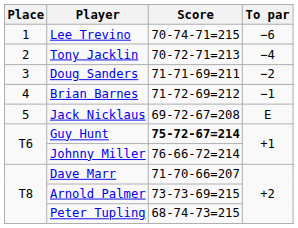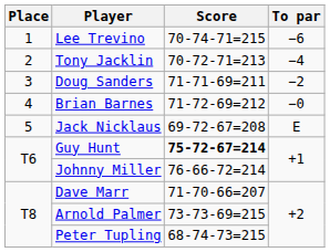 <table class="wikitable">
 <tr>
 <th>Place</th>
 <th>Player</th>
 <th>Score</th>
 <th>To par</th>
 </tr>
 <tr>
 <td align=center>1</td>
 <td> <a href='#'>Lee Trevino</a></td>
 <td align=center>70-74-71=215</td>
 <td align=center>−6</td>
 </tr>
 <tr>
 <td align=center>2</td>
 <td> <a href='#'>Tony Jacklin</a></td>
 <td align=center>70-72-71=213</td>
 <td align=center>−4</td>
 </tr>
 <tr>
 <td align=center>3</td>
 <td> <a href='#'>Doug Sanders</a></td>
 <td align=center>71-71-69=211</td>
 <td align=center>−2</td>
 </tr>
 <tr>
 <td align=center>4</td>
 <td> <a href='#'>Brian Barnes</a></td>
 <td align=center>71-72-69=212</td>
-<td align=center>−1</td>
+<td align=center>−0</td>
 </tr>
 <tr>
 <td align=center>5</td>
 <td> <a href='#'>Jack Nicklaus</a></td>
 <td align=center>69-72-67=208</td>
 <td align=center>E</td>
 </tr>
 <tr>
 <td rowspan="2" align=center>T6</td>
 <td> <a href='#'>Guy Hunt</a></td>
 <td align=center><strong>75-72-67=214</strong></td>
 <td rowspan="2" align=center>+1</td>
 </tr>
 <tr>
 <td> <a href='#'>Johnny Miller</a></td>
 <td align=center>76-66-72=214</td>
 </tr>
 <tr>
 <td rowspan="3" align=center>T8</td>
 <td> <a href='#'>Dave Marr</a></td>
 <td align=center>71-70-66=207</td>
 <td rowspan="3" align=center>+2</td>
 </tr>
 <tr>
 <td> <a href='#'>Arnold Palmer</a></td>
 <td align=center>73-73-69=215</td>
 </tr>
 <tr>
 <td> <a href='#'>Peter Tupling</a></td>
 <td align=center>68-74-73=215</td>
 </tr>
 </table>
